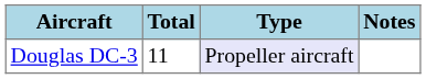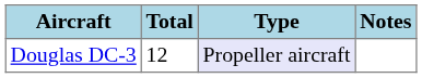 <table class="toccolours sortable" border="1" cellpadding="3" style="border-collapse:collapse; margin:1em auto;">
 <tr bgcolor=lightblue>
 <th>Aircraft</th>
 <th>Total</th>
 <th>Type</th>
 <th>Notes</th>
 </tr>
 <tr>
 <td><a href='#'>Douglas DC-3</a></td>
-<td>11</td>
+<td>12</td>
 <td style="background: lavender;">Propeller aircraft</td>
 <td></td>
 </tr>
 </table>
